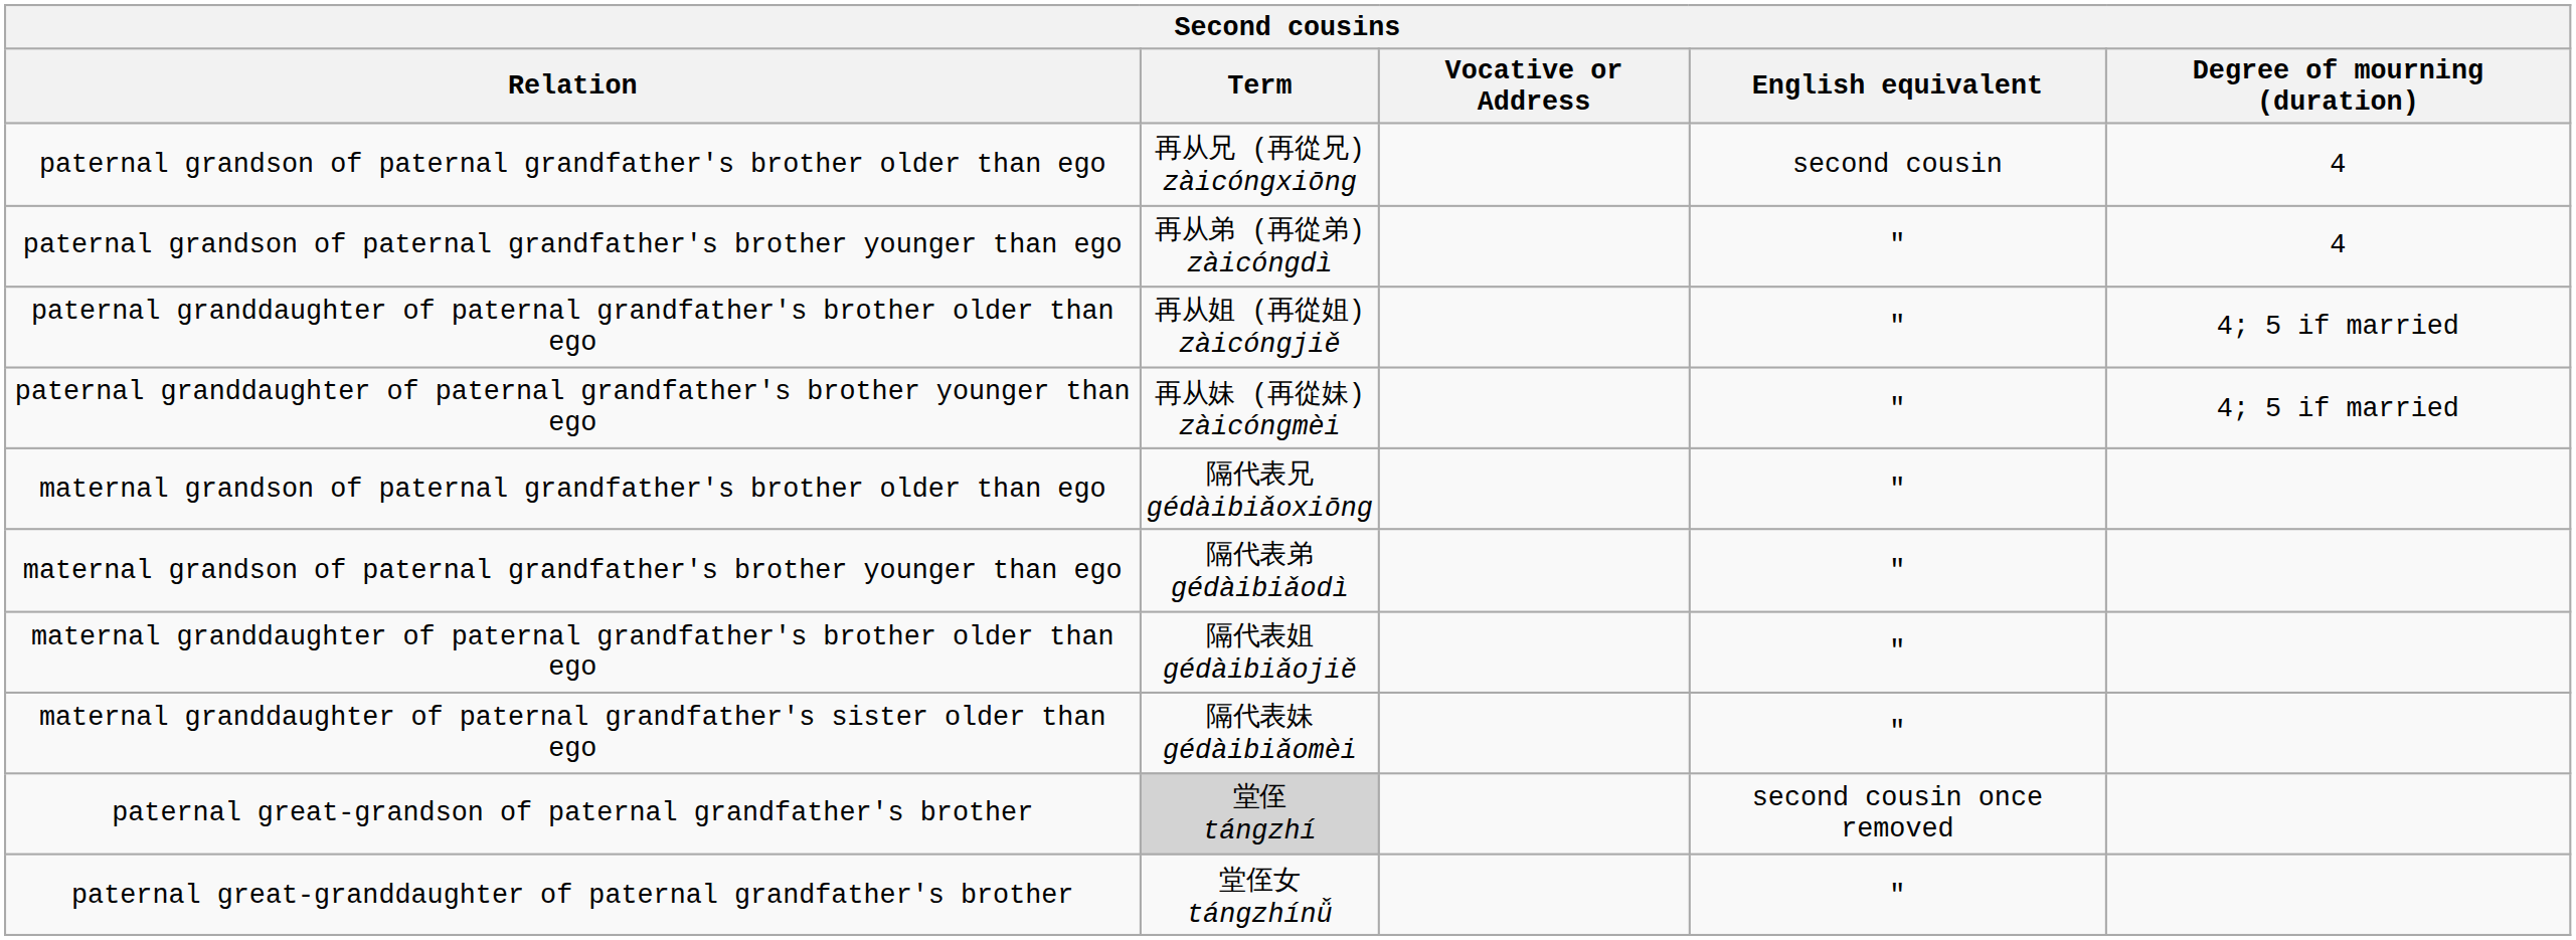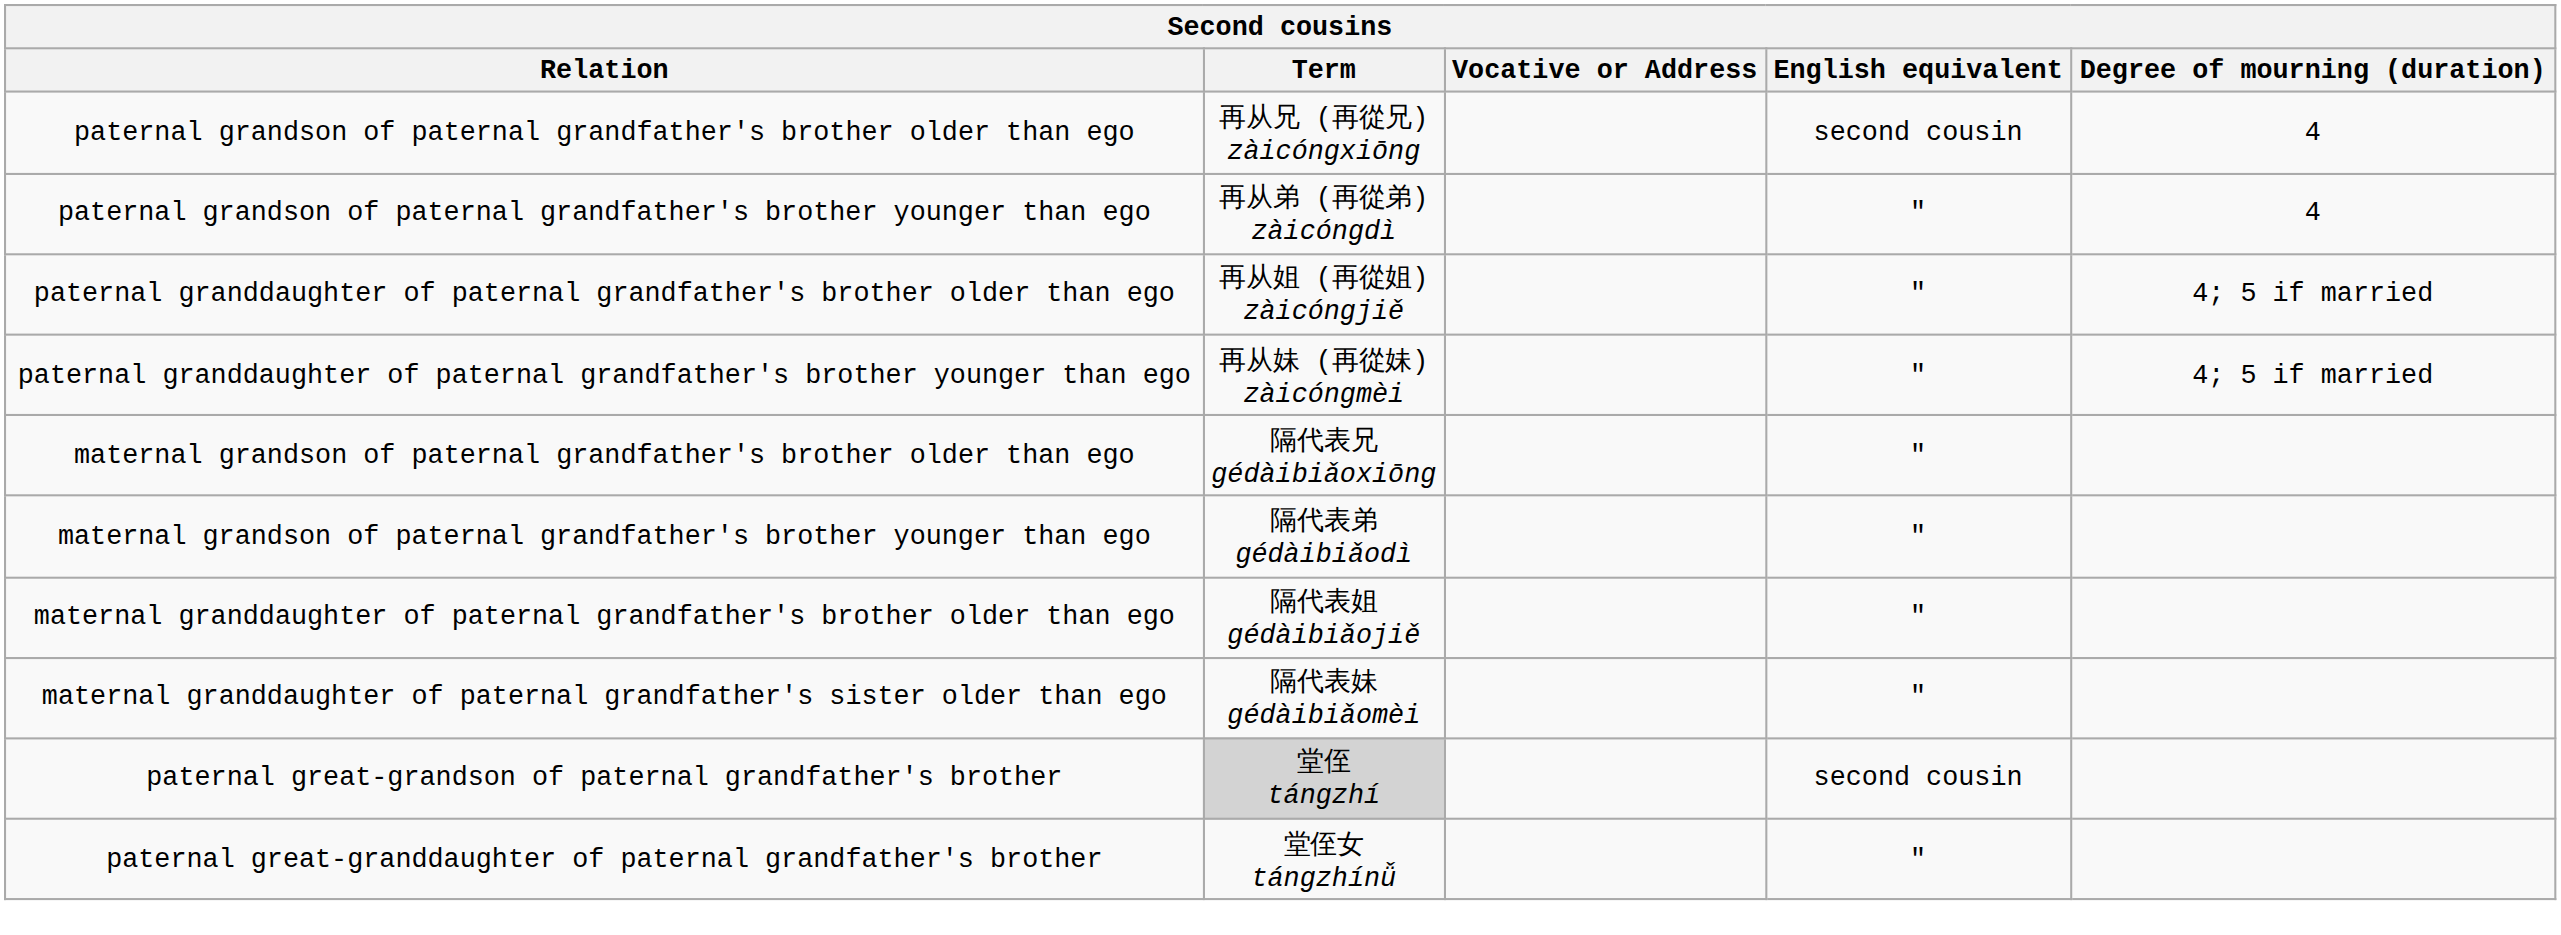 <table class="collapsible wikitable collapsed" style="width: 98%; border: #999 solid 1px; text-align: center; margin-bottom: 0;">
 <tr>
 <th colspan="5">Second cousins</th>
 </tr>
 <tr>
 <th>Relation</th>
 <th>Term</th>
 <th>Vocative or Address</th>
 <th>English equivalent</th>
 <th>Degree of mourning (duration)</th>
 </tr>
 <tr>
 <td>paternal grandson of paternal grandfather's brother older than ego</td>
 <td>再从兄 (再從兄)<br><em>zàicóngxiōng</em></td>
 <td></td>
 <td>second cousin</td>
 <td>4</td>
 </tr>
 <tr>
 <td>paternal grandson of paternal grandfather's brother younger than ego</td>
 <td>再从弟 (再從弟)<br><em>zàicóngdì</em></td>
 <td></td>
 <td>"</td>
 <td>4</td>
 </tr>
 <tr>
 <td>paternal granddaughter of paternal grandfather's brother older than ego</td>
 <td>再从姐 (再從姐)<br><em>zàicóngjiě</em></td>
 <td></td>
 <td>"</td>
 <td>4; 5 if married</td>
 </tr>
 <tr>
 <td>paternal granddaughter of paternal grandfather's brother younger than ego</td>
 <td>再从妹 (再從妹) <br><em>zàicóngmèi</em></td>
 <td></td>
 <td>"</td>
 <td>4; 5 if married</td>
 </tr>
 <tr>
 <td>maternal grandson of paternal grandfather's brother older than ego</td>
 <td>隔代表兄 <br><em>gédàibiǎoxiōng</em></td>
 <td></td>
 <td>"</td>
 <td></td>
 </tr>
 <tr>
 <td>maternal grandson of paternal grandfather's brother younger than ego</td>
 <td>隔代表弟 <br><em>gédàibiǎodì</em></td>
 <td></td>
 <td>"</td>
 <td></td>
 </tr>
 <tr>
 <td>maternal granddaughter of paternal grandfather's brother older than ego</td>
 <td>隔代表姐 <br><em>gédàibiǎojiě</em></td>
 <td></td>
 <td>"</td>
 <td></td>
 </tr>
 <tr>
 <td>maternal granddaughter of paternal grandfather's sister older than ego</td>
 <td>隔代表妹 <br><em>gédàibiǎomèi</em></td>
 <td></td>
 <td>"</td>
 <td></td>
 </tr>
 <tr>
 <td>paternal great-grandson of paternal grandfather's brother</td>
 <td style="background: lightgrey;">堂侄 <br><em>tángzhí</em></td>
 <td></td>
-<td>second cousin once removed</td>
+<td>second cousin</td>
 <td></td>
 </tr>
 <tr>
 <td>paternal great-granddaughter of paternal grandfather's brother</td>
 <td>堂侄女 <br><em>tángzhínǚ</em></td>
 <td></td>
 <td>"</td>
 <td></td>
 </tr>
 </table>
